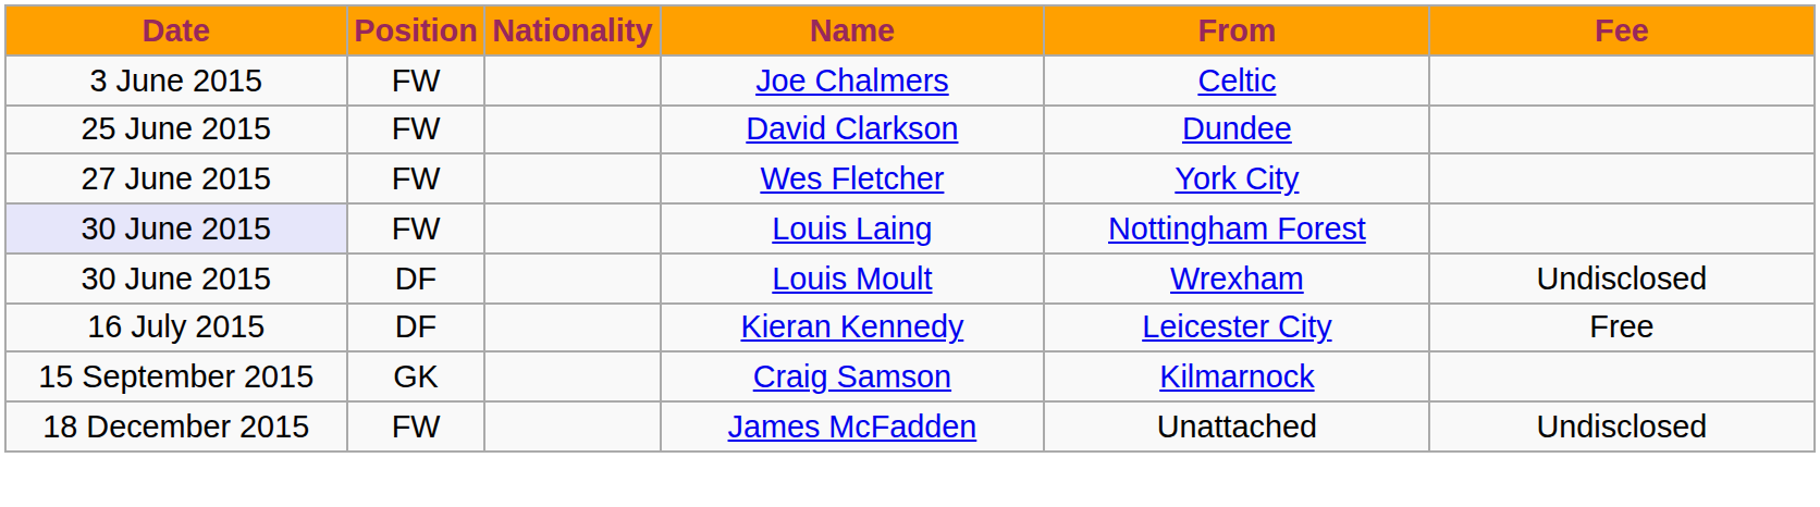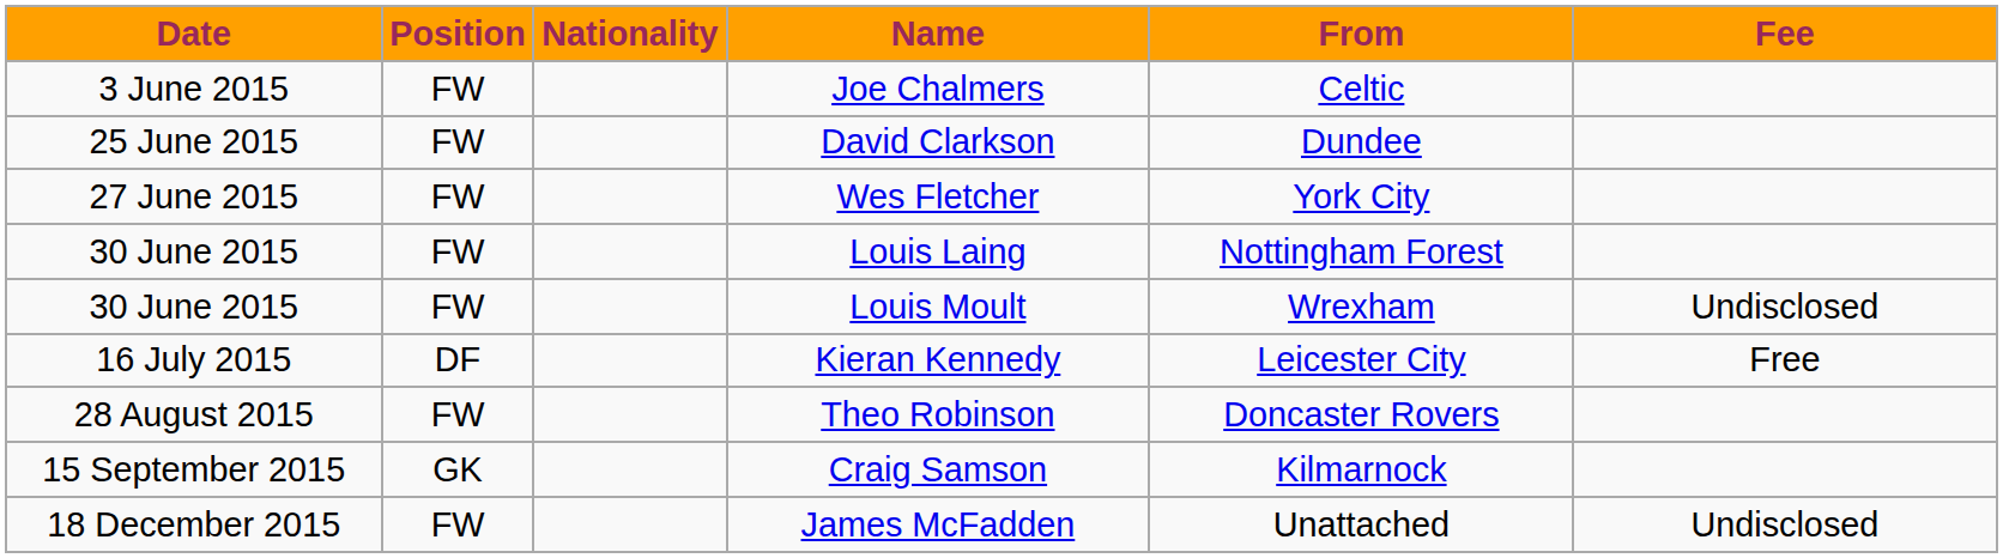 <table class="wikitable" style="text-align:center; font-size:90%">
 <tr>
 <th style="background:#ffa000; color:#98285c; width:150px;">Date</th>
 <th style="background:#ffa000; color:#98285c; width:45px;">Position</th>
 <th style="background:#ffa000; color:#98285c; width:45px;">Nationality</th>
 <th style="background:#ffa000; color:#98285c; width:170px;">Name</th>
 <th style="background:#ffa000; color:#98285c; width:170px;">From</th>
 <th style="background:#ffa000; color:#98285c; width:170px;">Fee</th>
 </tr>
 <tr>
 <td>3 June 2015</td>
 <td>FW</td>
 <td></td>
 <td><a href='#'>Joe Chalmers</a></td>
 <td><a href='#'>Celtic</a></td>
 <td></td>
 </tr>
 <tr>
 <td>25 June 2015</td>
 <td>FW</td>
 <td></td>
 <td><a href='#'>David Clarkson</a></td>
 <td><a href='#'>Dundee</a></td>
 <td></td>
 </tr>
 <tr>
 <td>27 June 2015</td>
 <td>FW</td>
 <td></td>
 <td><a href='#'>Wes Fletcher</a></td>
 <td><a href='#'>York City</a></td>
 <td></td>
 </tr>
 <tr>
-<td style="background: lavender;">30 June 2015</td>
+<td>30 June 2015</td>
 <td>FW</td>
 <td></td>
 <td><a href='#'>Louis Laing</a></td>
 <td><a href='#'>Nottingham Forest</a></td>
 <td></td>
 </tr>
 <tr>
 <td>30 June 2015</td>
-<td>DF</td>
+<td>FW</td>
 <td></td>
 <td><a href='#'>Louis Moult</a></td>
 <td><a href='#'>Wrexham</a></td>
 <td>Undisclosed </td>
 </tr>
 <tr>
 <td>16 July 2015</td>
 <td>DF</td>
 <td></td>
 <td><a href='#'>Kieran Kennedy</a></td>
 <td><a href='#'>Leicester City</a></td>
 <td>Free</td>
+</tr>
+<tr>
+<td>28 August 2015</td>
+<td>FW</td>
+<td></td>
+<td><a href='#'>Theo Robinson</a></td>
+<td><a href='#'>Doncaster Rovers</a></td>
+<td></td>
 </tr>
 <tr>
 <td>15 September 2015</td>
 <td>GK</td>
 <td></td>
 <td><a href='#'>Craig Samson</a></td>
 <td><a href='#'>Kilmarnock</a></td>
 <td></td>
 </tr>
 <tr>
 <td>18 December 2015</td>
 <td>FW</td>
 <td></td>
 <td><a href='#'>James McFadden</a></td>
 <td>Unattached</td>
 <td>Undisclosed </td>
 </tr>
 </table>
